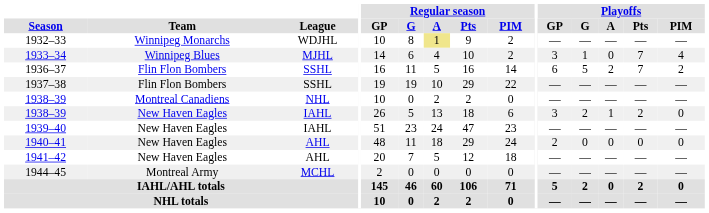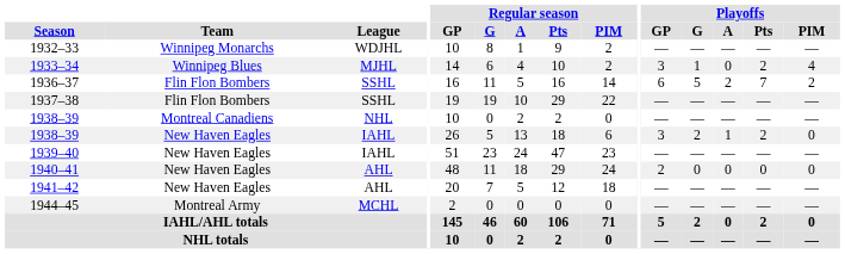 <table border="0" cellpadding="1" cellspacing="0" style="text-align:center; width:60em">
 <tr bgcolor="#e0e0e0">
 <th colspan="3" bgcolor="#ffffff"></th>
 <th rowspan="100" bgcolor="#ffffff"></th>
 <th colspan="5"><a href='#'>Regular season</a></th>
 <th rowspan="100" bgcolor="#ffffff"></th>
 <th colspan="5"><a href='#'>Playoffs</a></th>
 </tr>
 <tr bgcolor="#e0e0e0">
 <th><a href='#'>Season</a></th>
 <th>Team</th>
 <th>League</th>
 <th>GP</th>
 <th><a href='#'>G</a></th>
 <th><a href='#'>A</a></th>
 <th><a href='#'>Pts</a></th>
 <th><a href='#'>PIM</a></th>
 <th>GP</th>
 <th>G</th>
 <th>A</th>
 <th>Pts</th>
 <th>PIM</th>
 </tr>
 <tr>
 <td>1932–33</td>
 <td><a href='#'>Winnipeg Monarchs</a></td>
 <td>WDJHL</td>
 <td>10</td>
 <td>8</td>
-<td style="background: khaki;">1</td>
+<td>1</td>
 <td>9</td>
 <td>2</td>
 <td>—</td>
 <td>—</td>
 <td>—</td>
 <td>—</td>
 <td>—</td>
 </tr>
 <tr bgcolor="#f0f0f0">
 <td><a href='#'>1933–34</a></td>
 <td><a href='#'>Winnipeg Blues</a></td>
 <td><a href='#'>MJHL</a></td>
 <td>14</td>
 <td>6</td>
 <td>4</td>
 <td>10</td>
 <td>2</td>
 <td>3</td>
 <td>1</td>
 <td>0</td>
-<td>7</td>
+<td>2</td>
 <td>4</td>
 </tr>
 <tr>
 <td>1936–37</td>
 <td><a href='#'>Flin Flon Bombers</a></td>
 <td><a href='#'>SSHL</a></td>
 <td>16</td>
 <td>11</td>
 <td>5</td>
 <td>16</td>
 <td>14</td>
 <td>6</td>
 <td>5</td>
 <td>2</td>
 <td>7</td>
 <td>2</td>
 </tr>
 <tr bgcolor="#f0f0f0">
 <td>1937–38</td>
 <td>Flin Flon Bombers</td>
 <td>SSHL</td>
 <td>19</td>
 <td>19</td>
 <td>10</td>
 <td>29</td>
 <td>22</td>
 <td>—</td>
 <td>—</td>
 <td>—</td>
 <td>—</td>
 <td>—</td>
 </tr>
 <tr>
 <td><a href='#'>1938–39</a></td>
 <td><a href='#'>Montreal Canadiens</a></td>
 <td><a href='#'>NHL</a></td>
 <td>10</td>
 <td>0</td>
 <td>2</td>
 <td>2</td>
 <td>0</td>
 <td>—</td>
 <td>—</td>
 <td>—</td>
 <td>—</td>
 <td>—</td>
 </tr>
 <tr bgcolor="#f0f0f0">
 <td><a href='#'>1938–39</a></td>
 <td><a href='#'>New Haven Eagles</a></td>
 <td><a href='#'>IAHL</a></td>
 <td>26</td>
 <td>5</td>
 <td>13</td>
 <td>18</td>
 <td>6</td>
 <td>3</td>
 <td>2</td>
 <td>1</td>
 <td>2</td>
 <td>0</td>
 </tr>
 <tr>
 <td><a href='#'>1939–40</a></td>
 <td>New Haven Eagles</td>
 <td>IAHL</td>
 <td>51</td>
 <td>23</td>
 <td>24</td>
 <td>47</td>
 <td>23</td>
 <td>—</td>
 <td>—</td>
 <td>—</td>
 <td>—</td>
 <td>—</td>
 </tr>
 <tr bgcolor="#f0f0f0">
 <td><a href='#'>1940–41</a></td>
 <td>New Haven Eagles</td>
 <td><a href='#'>AHL</a></td>
 <td>48</td>
 <td>11</td>
 <td>18</td>
 <td>29</td>
 <td>24</td>
 <td>2</td>
 <td>0</td>
 <td>0</td>
 <td>0</td>
 <td>0</td>
 </tr>
 <tr>
 <td><a href='#'>1941–42</a></td>
 <td>New Haven Eagles</td>
 <td>AHL</td>
 <td>20</td>
 <td>7</td>
 <td>5</td>
 <td>12</td>
 <td>18</td>
 <td>—</td>
 <td>—</td>
 <td>—</td>
 <td>—</td>
 <td>—</td>
 </tr>
 <tr bgcolor="#f0f0f0">
 <td>1944–45</td>
 <td>Montreal Army</td>
 <td><a href='#'>MCHL</a></td>
 <td>2</td>
 <td>0</td>
 <td>0</td>
 <td>0</td>
 <td>0</td>
 <td>—</td>
 <td>—</td>
 <td>—</td>
 <td>—</td>
 <td>—</td>
 </tr>
 <tr bgcolor="#e0e0e0">
 <th colspan="3">IAHL/AHL totals</th>
 <th>145</th>
 <th>46</th>
 <th>60</th>
 <th>106</th>
 <th>71</th>
 <th>5</th>
 <th>2</th>
 <th>0</th>
 <th>2</th>
 <th>0</th>
 </tr>
 <tr bgcolor="#e0e0e0">
 <th colspan="3">NHL totals</th>
 <th>10</th>
 <th>0</th>
 <th>2</th>
 <th>2</th>
 <th>0</th>
 <th>—</th>
 <th>—</th>
 <th>—</th>
 <th>—</th>
 <th>—</th>
 </tr>
 </table>
